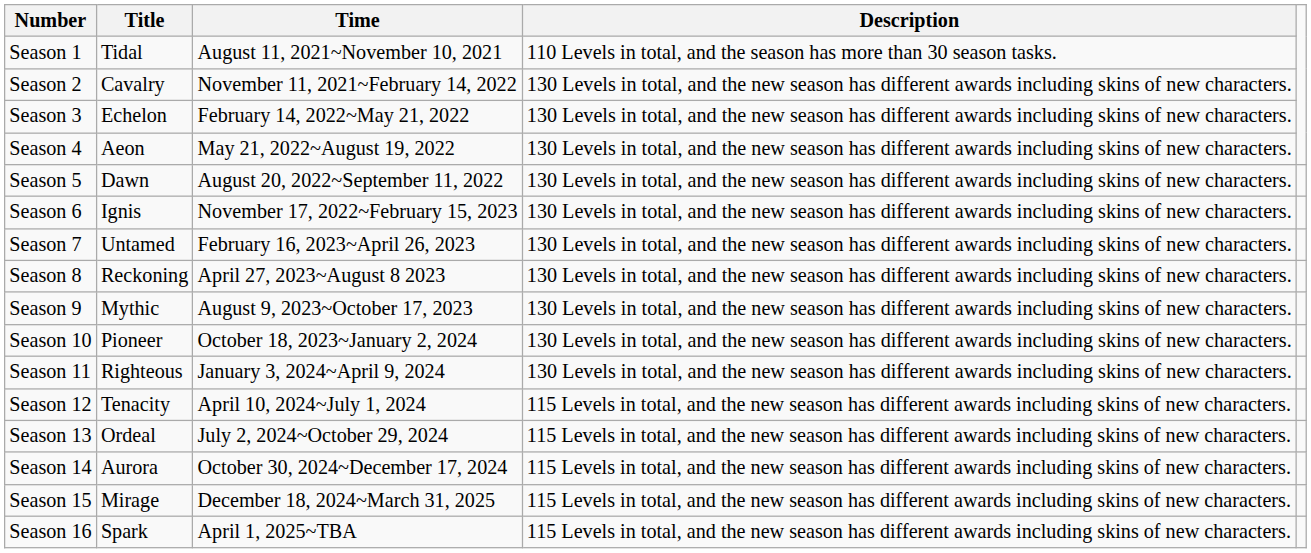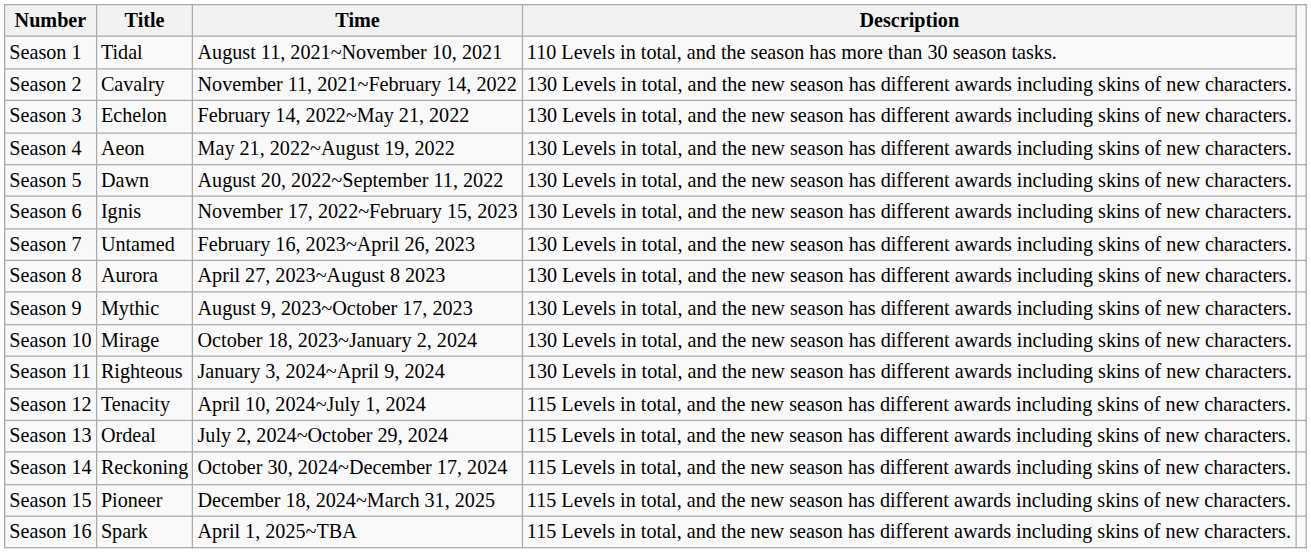 <table class="wikitable">
 <tr>
 <th>Number</th>
 <th>Title</th>
 <th>Time</th>
 <th>Description</th>
 </tr>
 <tr>
 <td>Season 1</td>
 <td>Tidal</td>
 <td>August 11, 2021~November 10, 2021</td>
 <td>110 Levels in total, and the season has more than 30 season tasks.</td>
 </tr>
 <tr>
 <td>Season 2</td>
 <td>Cavalry</td>
 <td>November 11, 2021~February 14, 2022</td>
 <td>130 Levels in total, and the new season has different awards including skins of new characters.</td>
 </tr>
 <tr>
 <td>Season 3</td>
 <td>Echelon</td>
 <td>February 14, 2022~May 21, 2022</td>
 <td>130 Levels in total, and the new season has different awards including skins of new characters.</td>
 </tr>
 <tr>
 <td>Season 4</td>
 <td>Aeon</td>
 <td>May 21, 2022~August 19, 2022</td>
 <td>130 Levels in total, and the new season has different awards including skins of new characters.</td>
 </tr>
 <tr>
 <td>Season 5</td>
 <td>Dawn</td>
 <td>August 20, 2022~September 11, 2022</td>
 <td>130 Levels in total, and the new season has different awards including skins of new characters.</td>
 <td></td>
 </tr>
 <tr>
 <td>Season 6</td>
 <td>Ignis</td>
 <td>November 17, 2022~February 15, 2023</td>
 <td>130 Levels in total, and the new season has different awards including skins of new characters.</td>
 <td></td>
 </tr>
 <tr>
 <td>Season 7</td>
 <td>Untamed</td>
 <td>February 16, 2023~April 26, 2023</td>
 <td>130 Levels in total, and the new season has different awards including skins of new characters.</td>
 <td></td>
 </tr>
 <tr>
 <td>Season 8</td>
-<td>Reckoning</td>
+<td>Aurora</td>
 <td>April 27, 2023~August 8 2023</td>
 <td>130 Levels in total, and the new season has different awards including skins of new characters.</td>
 <td></td>
 </tr>
 <tr>
 <td>Season 9</td>
 <td>Mythic</td>
 <td>August 9, 2023~October 17, 2023</td>
 <td>130 Levels in total, and the new season has different awards including skins of new characters.</td>
 <td></td>
 </tr>
 <tr>
 <td>Season 10</td>
-<td>Pioneer</td>
+<td>Mirage</td>
 <td>October 18, 2023~January 2, 2024</td>
 <td>130 Levels in total, and the new season has different awards including skins of new characters.</td>
 <td></td>
 </tr>
 <tr>
 <td>Season 11</td>
 <td>Righteous</td>
 <td>January 3, 2024~April 9, 2024</td>
 <td>130 Levels in total, and the new season has different awards including skins of new characters.</td>
 <td></td>
 </tr>
 <tr>
 <td>Season 12</td>
 <td>Tenacity</td>
 <td>April 10, 2024~July 1, 2024</td>
 <td>115 Levels in total, and the new season has different awards including skins of new characters.</td>
 <td></td>
 </tr>
 <tr>
 <td>Season 13</td>
 <td>Ordeal</td>
 <td>July 2, 2024~October 29, 2024</td>
 <td>115 Levels in total, and the new season has different awards including skins of new characters.</td>
 <td></td>
 </tr>
 <tr>
 <td>Season 14</td>
-<td>Aurora</td>
+<td>Reckoning</td>
 <td>October 30, 2024~December 17, 2024</td>
 <td>115 Levels in total, and the new season has different awards including skins of new characters.</td>
 <td></td>
 </tr>
 <tr>
 <td>Season 15</td>
-<td>Mirage</td>
+<td>Pioneer</td>
 <td>December 18, 2024~March 31, 2025</td>
 <td>115 Levels in total, and the new season has different awards including skins of new characters.</td>
 <td></td>
 </tr>
 <tr>
 <td>Season 16</td>
 <td>Spark</td>
 <td>April 1, 2025~TBA</td>
 <td>115 Levels in total, and the new season has different awards including skins of new characters.</td>
 </tr>
 </table>
